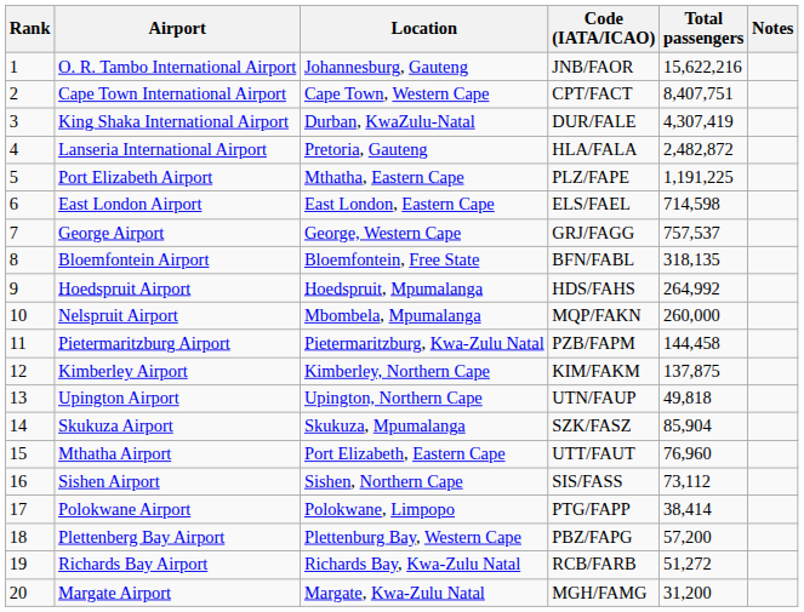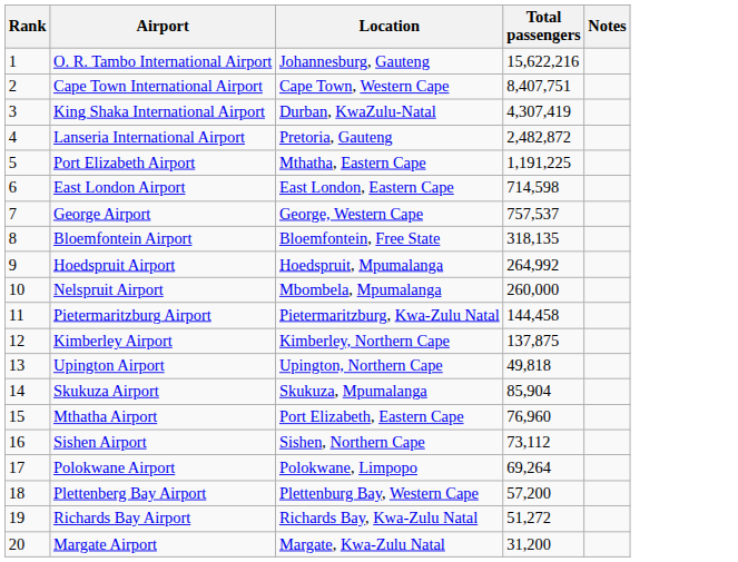 <table class="wikitable sortable" width= align=>
 <tr bgcolor=lightgrey>
 <th>Rank</th>
 <th>Airport</th>
 <th>Location</th>
-<th>Code<br>(IATA/ICAO)</th>
 <th>Total<br>passengers</th>
 <th>Notes</th>
 </tr>
 <tr>
 <td>1</td>
 <td><a href='#'>O. R. Tambo International Airport</a></td>
 <td><a href='#'>Johannesburg</a>, <a href='#'>Gauteng</a></td>
-<td>JNB/FAOR</td>
 <td>15,622,216</td>
 <td></td>
 </tr>
 <tr>
 <td>2</td>
 <td><a href='#'>Cape Town International Airport</a></td>
 <td><a href='#'>Cape Town</a>, <a href='#'>Western Cape</a></td>
-<td>CPT/FACT</td>
 <td>8,407,751</td>
 <td></td>
 </tr>
 <tr>
 <td>3</td>
 <td><a href='#'>King Shaka International Airport</a></td>
 <td><a href='#'>Durban</a>, <a href='#'>KwaZulu-Natal</a></td>
-<td>DUR/FALE</td>
 <td>4,307,419</td>
 <td></td>
 </tr>
 <tr>
 <td>4</td>
 <td><a href='#'>Lanseria International Airport</a></td>
 <td><a href='#'>Pretoria</a>, <a href='#'>Gauteng</a></td>
-<td>HLA/FALA</td>
 <td>2,482,872</td>
 <td></td>
 </tr>
 <tr>
 <td>5</td>
 <td><a href='#'>Port Elizabeth Airport</a></td>
 <td><a href='#'>Mthatha</a>, <a href='#'>Eastern Cape</a></td>
-<td>PLZ/FAPE</td>
 <td>1,191,225</td>
 <td></td>
 </tr>
 <tr>
 <td>6</td>
 <td><a href='#'>East London Airport</a></td>
 <td><a href='#'>East London</a>, <a href='#'>Eastern Cape</a></td>
-<td>ELS/FAEL</td>
 <td>714,598</td>
 <td></td>
 </tr>
 <tr>
 <td>7</td>
 <td><a href='#'>George Airport</a></td>
 <td><a href='#'>George, Western Cape</a></td>
-<td>GRJ/FAGG</td>
 <td>757,537</td>
 <td></td>
 </tr>
 <tr>
 <td>8</td>
 <td><a href='#'>Bloemfontein Airport</a></td>
 <td><a href='#'>Bloemfontein</a>, <a href='#'>Free State</a></td>
-<td>BFN/FABL</td>
 <td>318,135</td>
 <td></td>
 </tr>
 <tr>
 <td>9</td>
 <td><a href='#'>Hoedspruit Airport</a></td>
 <td><a href='#'>Hoedspruit</a>, <a href='#'>Mpumalanga</a></td>
-<td>HDS/FAHS</td>
 <td>264,992</td>
 <td></td>
 </tr>
 <tr>
 <td>10</td>
 <td><a href='#'>Nelspruit Airport</a></td>
 <td><a href='#'>Mbombela</a>, <a href='#'>Mpumalanga</a></td>
-<td>MQP/FAKN</td>
 <td>260,000</td>
 <td></td>
 </tr>
 <tr>
 <td>11</td>
 <td><a href='#'>Pietermaritzburg Airport</a></td>
 <td><a href='#'>Pietermaritzburg</a>, <a href='#'>Kwa-Zulu Natal</a></td>
-<td>PZB/FAPM</td>
 <td>144,458</td>
 <td></td>
 </tr>
 <tr>
 <td>12</td>
 <td><a href='#'>Kimberley Airport</a></td>
 <td><a href='#'>Kimberley, Northern Cape</a></td>
-<td>KIM/FAKM</td>
 <td>137,875</td>
 <td></td>
 </tr>
 <tr>
 <td>13</td>
 <td><a href='#'>Upington Airport</a></td>
 <td><a href='#'>Upington, Northern Cape</a></td>
-<td>UTN/FAUP</td>
 <td>49,818</td>
 <td></td>
 </tr>
 <tr>
 <td>14</td>
 <td><a href='#'>Skukuza Airport</a></td>
 <td><a href='#'>Skukuza</a>, <a href='#'>Mpumalanga</a></td>
-<td>SZK/FASZ</td>
 <td>85,904</td>
 <td></td>
 </tr>
 <tr>
 <td>15</td>
 <td><a href='#'>Mthatha Airport</a></td>
 <td><a href='#'>Port Elizabeth</a>, <a href='#'>Eastern Cape</a></td>
-<td>UTT/FAUT</td>
 <td>76,960</td>
 <td></td>
 </tr>
 <tr>
 <td>16</td>
 <td><a href='#'>Sishen Airport</a></td>
 <td><a href='#'>Sishen</a>, <a href='#'>Northern Cape</a></td>
-<td>SIS/FASS</td>
 <td>73,112</td>
 <td></td>
 </tr>
 <tr>
 <td>17</td>
 <td><a href='#'>Polokwane Airport</a></td>
 <td><a href='#'>Polokwane</a>, <a href='#'>Limpopo</a></td>
-<td>PTG/FAPP</td>
-<td>38,414</td>
+<td>69,264</td>
 <td></td>
 </tr>
 <tr>
 <td>18</td>
 <td><a href='#'>Plettenberg Bay Airport</a></td>
 <td><a href='#'>Plettenburg Bay</a>, <a href='#'>Western Cape</a></td>
-<td>PBZ/FAPG</td>
 <td>57,200</td>
 <td></td>
 </tr>
 <tr>
 <td>19</td>
 <td><a href='#'>Richards Bay Airport</a></td>
 <td><a href='#'>Richards Bay</a>, <a href='#'>Kwa-Zulu Natal</a></td>
-<td>RCB/FARB</td>
 <td>51,272</td>
 <td></td>
 </tr>
 <tr>
 <td>20</td>
 <td><a href='#'>Margate Airport</a></td>
 <td><a href='#'>Margate</a>, <a href='#'>Kwa-Zulu Natal</a></td>
-<td>MGH/FAMG</td>
 <td>31,200</td>
 <td></td>
 </tr>
 </table>
